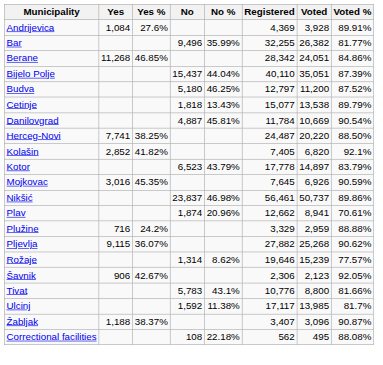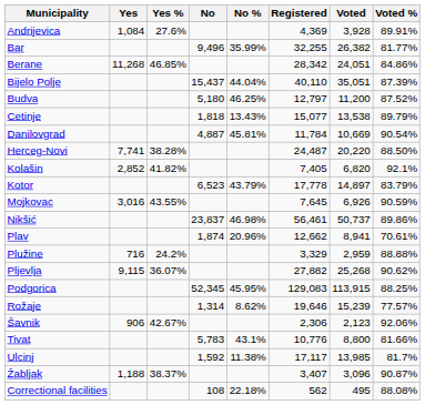 <table class="sortable wikitable" style="text-align: right;">
 <tr>
 <th>Municipality</th>
 <th>Yes</th>
 <th>Yes %</th>
 <th>No</th>
 <th>No %</th>
 <th>Registered</th>
 <th>Voted</th>
 <th>Voted %</th>
 </tr>
 <tr>
 <td align=left><a href='#'>Andrijevica</a></td>
 <td>1,084</td>
 <td>27.6%</td>
 <td></td>
 <td></td>
 <td>4,369</td>
 <td>3,928</td>
 <td>89.91%</td>
 </tr>
 <tr>
 <td align=left><a href='#'>Bar</a></td>
 <td></td>
 <td></td>
 <td>9,496</td>
 <td>35.99%</td>
 <td>32,255</td>
 <td>26,382</td>
 <td>81.77%</td>
 </tr>
 <tr>
 <td align=left><a href='#'>Berane</a></td>
 <td>11,268</td>
 <td>46.85%</td>
 <td></td>
 <td></td>
 <td>28,342</td>
 <td>24,051</td>
 <td>84.86%</td>
 </tr>
 <tr>
 <td align=left><a href='#'>Bijelo Polje</a></td>
 <td></td>
 <td></td>
 <td>15,437</td>
 <td>44.04%</td>
 <td>40,110</td>
 <td>35,051</td>
 <td>87.39%</td>
 </tr>
 <tr>
 <td align=left><a href='#'>Budva</a></td>
 <td></td>
 <td></td>
 <td>5,180</td>
 <td>46.25%</td>
 <td>12,797</td>
 <td>11,200</td>
 <td>87.52%</td>
 </tr>
 <tr>
 <td align=left><a href='#'>Cetinje</a></td>
 <td></td>
 <td></td>
 <td>1,818</td>
 <td>13.43%</td>
 <td>15,077</td>
 <td>13,538</td>
 <td>89.79%</td>
 </tr>
 <tr>
 <td align=left><a href='#'>Danilovgrad</a></td>
 <td></td>
 <td></td>
 <td>4,887</td>
 <td>45.81%</td>
 <td>11,784</td>
 <td>10,669</td>
 <td>90.54%</td>
 </tr>
 <tr>
 <td align=left><a href='#'>Herceg-Novi</a></td>
 <td>7,741</td>
-<td>38.25%</td>
+<td>38.28%</td>
 <td></td>
 <td></td>
 <td>24,487</td>
 <td>20,220</td>
 <td>88.50%</td>
 </tr>
 <tr>
 <td align=left><a href='#'>Kolašin</a></td>
 <td>2,852</td>
 <td>41.82%</td>
 <td></td>
 <td></td>
 <td>7,405</td>
 <td>6,820</td>
 <td>92.1%</td>
 </tr>
 <tr>
 <td align=left><a href='#'>Kotor</a></td>
 <td></td>
 <td></td>
 <td>6,523</td>
 <td>43.79%</td>
 <td>17,778</td>
 <td>14,897</td>
 <td>83.79%</td>
 </tr>
 <tr>
 <td align=left><a href='#'>Mojkovac</a></td>
 <td>3,016</td>
-<td>45.35%</td>
+<td>43.55%</td>
 <td></td>
 <td></td>
 <td>7,645</td>
 <td>6,926</td>
 <td>90.59%</td>
 </tr>
 <tr>
 <td align=left><a href='#'>Nikšić</a></td>
 <td></td>
 <td></td>
 <td>23,837</td>
 <td>46.98%</td>
 <td>56,461</td>
 <td>50,737</td>
 <td>89.86%</td>
 </tr>
 <tr>
 <td align=left><a href='#'>Plav</a></td>
 <td></td>
 <td></td>
 <td>1,874</td>
 <td>20.96%</td>
 <td>12,662</td>
 <td>8,941</td>
 <td>70.61%</td>
 </tr>
 <tr>
 <td align=left><a href='#'>Plužine</a></td>
 <td>716</td>
 <td>24.2%</td>
 <td></td>
 <td></td>
 <td>3,329</td>
 <td>2,959</td>
 <td>88.88%</td>
 </tr>
 <tr>
 <td align=left><a href='#'>Pljevlja</a></td>
 <td>9,115</td>
 <td>36.07%</td>
 <td></td>
 <td></td>
 <td>27,882</td>
 <td>25,268</td>
 <td>90.62%</td>
 </tr>
 <tr>
+<td align=left><a href='#'>Podgorica</a></td>
+<td></td>
+<td></td>
+<td>52,345</td>
+<td>45.95%</td>
+<td>129,083</td>
+<td>113,915</td>
+<td>88.25%</td>
+</tr>
+<tr>
 <td align=left><a href='#'>Rožaje</a></td>
 <td></td>
 <td></td>
 <td>1,314</td>
 <td>8.62%</td>
 <td>19,646</td>
 <td>15,239</td>
 <td>77.57%</td>
 </tr>
 <tr>
 <td align=left><a href='#'>Šavnik</a></td>
 <td>906</td>
 <td>42.67%</td>
 <td></td>
 <td></td>
 <td>2,306</td>
 <td>2,123</td>
-<td>92.05%</td>
+<td>92.06%</td>
 </tr>
 <tr>
 <td align=left><a href='#'>Tivat</a></td>
 <td></td>
 <td></td>
 <td>5,783</td>
 <td>43.1%</td>
 <td>10,776</td>
 <td>8,800</td>
 <td>81.66%</td>
 </tr>
 <tr>
 <td align=left><a href='#'>Ulcinj</a></td>
 <td></td>
 <td></td>
 <td>1,592</td>
 <td>11.38%</td>
 <td>17,117</td>
 <td>13,985</td>
 <td>81.7%</td>
 </tr>
 <tr>
 <td align=left><a href='#'>Žabljak</a></td>
 <td>1,188</td>
 <td>38.37%</td>
 <td></td>
 <td></td>
 <td>3,407</td>
 <td>3,096</td>
 <td>90.87%</td>
 </tr>
 <tr>
 <td align=left><a href='#'>Correctional facilities</a></td>
 <td></td>
 <td></td>
 <td>108</td>
 <td>22.18%</td>
 <td>562</td>
 <td>495</td>
 <td>88.08%</td>
 </tr>
 </table>
